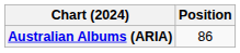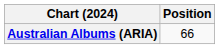 <table class="wikitable plainrowheaders" style="text-align:center">
 <tr>
 <th scope="col">Chart (2024)</th>
 <th scope="col">Position</th>
 </tr>
 <tr>
 <th scope="row"><a href='#'>Australian Albums</a> (ARIA)</th>
-<td>86</td>
+<td>66</td>
 </tr>
 </table>
